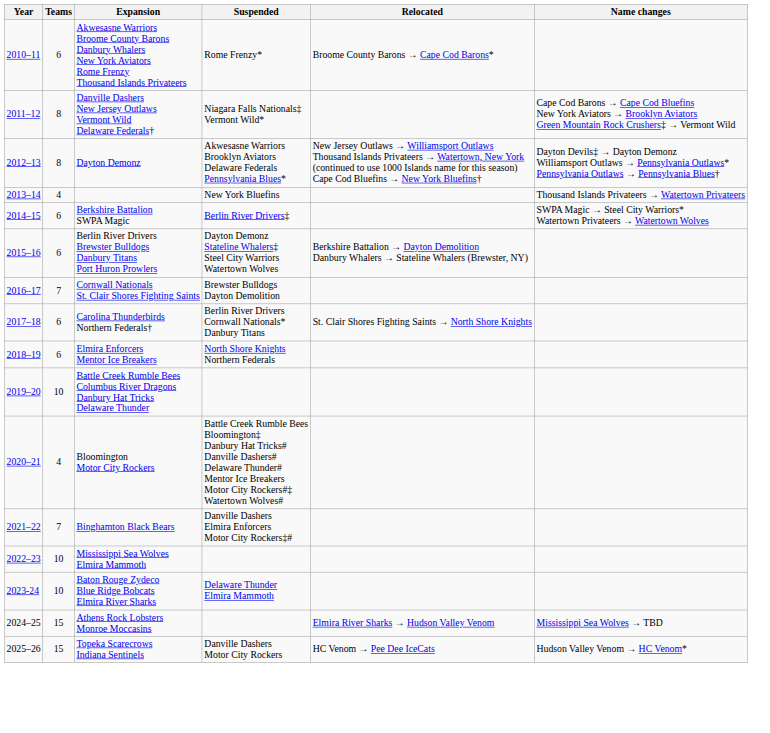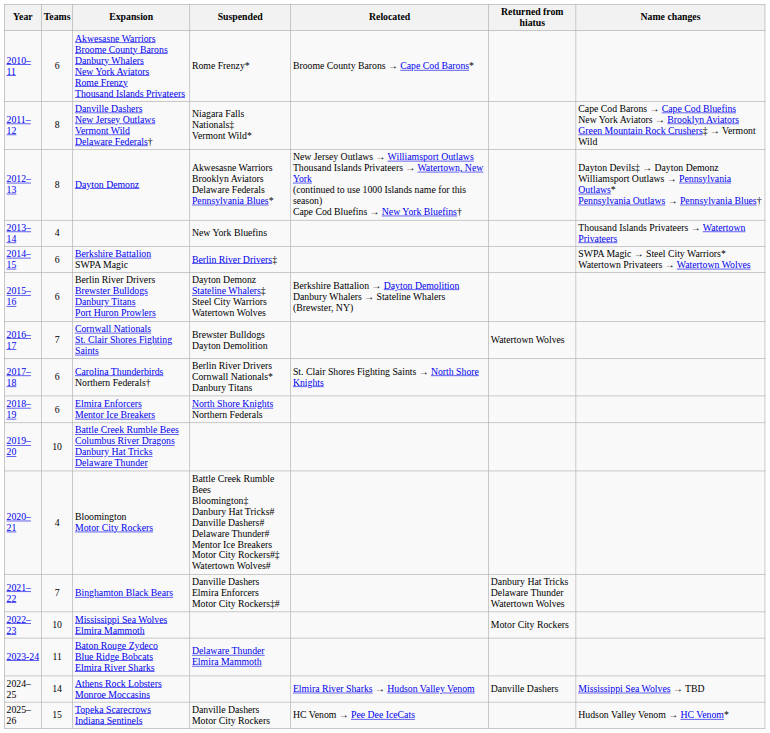 <table class="wikitable">
 <tr>
 <th>Year</th>
 <th>Teams</th>
 <th>Expansion</th>
 <th>Suspended</th>
 <th>Relocated</th>
+<th>Returned from hiatus</th>
 <th>Name changes</th>
 </tr>
 <tr>
 <td><a href='#'>2010–11</a></td>
 <td align=center>6</td>
 <td><a href='#'>Akwesasne Warriors</a><br><a href='#'>Broome County Barons</a><br><a href='#'>Danbury Whalers</a><br><a href='#'>New York Aviators</a><br><a href='#'>Rome Frenzy</a><br><a href='#'>Thousand Islands Privateers</a></td>
 <td>Rome Frenzy*</td>
 <td>Broome County Barons → <a href='#'>Cape Cod Barons</a>*</td>
 <td></td>
+<td></td>
 </tr>
 <tr>
 <td><a href='#'>2011–12</a></td>
 <td align=center>8</td>
 <td><a href='#'>Danville Dashers</a><br><a href='#'>New Jersey Outlaws</a><br><a href='#'>Vermont Wild</a><br><a href='#'>Delaware Federals</a>†</td>
 <td>Niagara Falls Nationals‡<br>Vermont Wild*</td>
+<td></td>
 <td></td>
 <td>Cape Cod Barons → <a href='#'>Cape Cod Bluefins</a><br>New York Aviators → <a href='#'>Brooklyn Aviators</a><br><a href='#'>Green Mountain Rock Crushers</a>‡ → Vermont Wild</td>
 </tr>
 <tr>
 <td><a href='#'>2012–13</a></td>
 <td align=center>8</td>
 <td><a href='#'>Dayton Demonz</a></td>
 <td>Akwesasne Warriors<br>Brooklyn Aviators<br>Delaware Federals<br><a href='#'>Pennsylvania Blues</a>*</td>
 <td>New Jersey Outlaws → <a href='#'>Williamsport Outlaws</a><br>Thousand Islands Privateers → <a href='#'>Watertown, New York</a><br>(continued to use 1000 Islands name for this season)<br>Cape Cod Bluefins → <a href='#'>New York Bluefins</a>†</td>
+<td></td>
 <td>Dayton Devils‡ → Dayton Demonz<br>Williamsport Outlaws → <a href='#'>Pennsylvania Outlaws</a>*<br><a href='#'>Pennsylvania Outlaws</a> → <a href='#'>Pennsylvania Blues</a>†</td>
 </tr>
 <tr>
 <td><a href='#'>2013–14</a></td>
 <td align=center>4</td>
 <td></td>
 <td>New York Bluefins</td>
 <td></td>
+<td></td>
 <td>Thousand Islands Privateers → <a href='#'>Watertown Privateers</a></td>
 </tr>
 <tr>
 <td><a href='#'>2014–15</a></td>
 <td align=center>6</td>
 <td><a href='#'>Berkshire Battalion</a><br>SWPA Magic</td>
 <td><a href='#'>Berlin River Drivers</a>‡</td>
+<td></td>
 <td></td>
 <td>SWPA Magic → Steel City Warriors*<br>Watertown Privateers → <a href='#'>Watertown Wolves</a></td>
 </tr>
 <tr>
 <td><a href='#'>2015–16</a></td>
 <td align=center>6</td>
 <td>Berlin River Drivers<br><a href='#'>Brewster Bulldogs</a><br><a href='#'>Danbury Titans</a><br><a href='#'>Port Huron Prowlers</a></td>
 <td>Dayton Demonz<br><a href='#'>Stateline Whalers</a>‡<br>Steel City Warriors<br>Watertown Wolves</td>
 <td>Berkshire Battalion → <a href='#'>Dayton Demolition</a><br>Danbury Whalers → Stateline Whalers (Brewster, NY)</td>
 <td></td>
+<td></td>
 </tr>
 <tr>
 <td><a href='#'>2016–17</a></td>
 <td align=center>7</td>
 <td><a href='#'>Cornwall Nationals</a><br><a href='#'>St. Clair Shores Fighting Saints</a></td>
 <td>Brewster Bulldogs<br>Dayton Demolition</td>
 <td></td>
+<td>Watertown Wolves</td>
 <td></td>
 </tr>
 <tr>
 <td><a href='#'>2017–18</a></td>
 <td align=center>6</td>
 <td><a href='#'>Carolina Thunderbirds</a><br>Northern Federals†</td>
 <td>Berlin River Drivers<br>Cornwall Nationals*<br>Danbury Titans</td>
 <td>St. Clair Shores Fighting Saints → <a href='#'>North Shore Knights</a></td>
 <td></td>
+<td></td>
 </tr>
 <tr>
 <td><a href='#'>2018–19</a></td>
 <td align=center>6</td>
 <td><a href='#'>Elmira Enforcers</a><br><a href='#'>Mentor Ice Breakers</a></td>
 <td><a href='#'>North Shore Knights</a><br>Northern Federals</td>
 <td></td>
 <td></td>
+<td></td>
 </tr>
 <tr>
 <td><a href='#'>2019–20</a></td>
 <td align=center>10</td>
 <td><a href='#'>Battle Creek Rumble Bees</a><br><a href='#'>Columbus River Dragons</a><br><a href='#'>Danbury Hat Tricks</a><br><a href='#'>Delaware Thunder</a></td>
+<td></td>
 <td></td>
 <td></td>
 <td></td>
 </tr>
 <tr>
 <td><a href='#'>2020–21</a></td>
 <td align=center>4</td>
 <td>Bloomington<br><a href='#'>Motor City Rockers</a></td>
 <td>Battle Creek Rumble Bees<br>Bloomington‡<br>Danbury Hat Tricks#<br>Danville Dashers#<br>Delaware Thunder#<br>Mentor Ice Breakers<br>Motor City Rockers#‡<br>Watertown Wolves#</td>
 <td></td>
 <td></td>
+<td></td>
 </tr>
 <tr>
 <td><a href='#'>2021–22</a></td>
 <td align=center>7</td>
 <td><a href='#'>Binghamton Black Bears</a></td>
 <td>Danville Dashers<br>Elmira Enforcers<br>Motor City Rockers‡#</td>
 <td></td>
+<td>Danbury Hat Tricks<br>Delaware Thunder<br>Watertown Wolves</td>
 <td></td>
 </tr>
 <tr>
 <td><a href='#'>2022–23</a></td>
 <td align=center>10</td>
 <td><a href='#'>Mississippi Sea Wolves</a><br><a href='#'>Elmira Mammoth</a></td>
 <td></td>
 <td></td>
+<td>Motor City Rockers</td>
 <td></td>
 </tr>
 <tr>
 <td><a href='#'>2023-24</a></td>
-<td align=center>10</td>
+<td align=center>11</td>
 <td><a href='#'>Baton Rouge Zydeco</a><br><a href='#'>Blue Ridge Bobcats</a><br><a href='#'>Elmira River Sharks</a></td>
 <td><a href='#'>Delaware Thunder</a><br><a href='#'>Elmira Mammoth</a></td>
+<td></td>
 <td></td>
 <td></td>
 </tr>
 <tr>
 <td>2024–25</td>
-<td align=center>15</td>
+<td align=center>14</td>
 <td><a href='#'>Athens Rock Lobsters</a><br><a href='#'>Monroe Moccasins</a></td>
 <td></td>
 <td><a href='#'>Elmira River Sharks</a> → <a href='#'>Hudson Valley Venom</a></td>
+<td>Danville Dashers</td>
 <td><a href='#'>Mississippi Sea Wolves</a>  → TBD</td>
 </tr>
 <tr>
 <td>2025–26</td>
 <td align=center>15</td>
 <td><a href='#'>Topeka Scarecrows</a><br><a href='#'>Indiana Sentinels</a></td>
 <td>Danville Dashers<br>Motor City Rockers</td>
 <td>HC Venom → <a href='#'>Pee Dee IceCats</a></td>
+<td></td>
 <td>Hudson Valley Venom → <a href='#'>HC Venom</a>*</td>
 </tr>
 </table>
